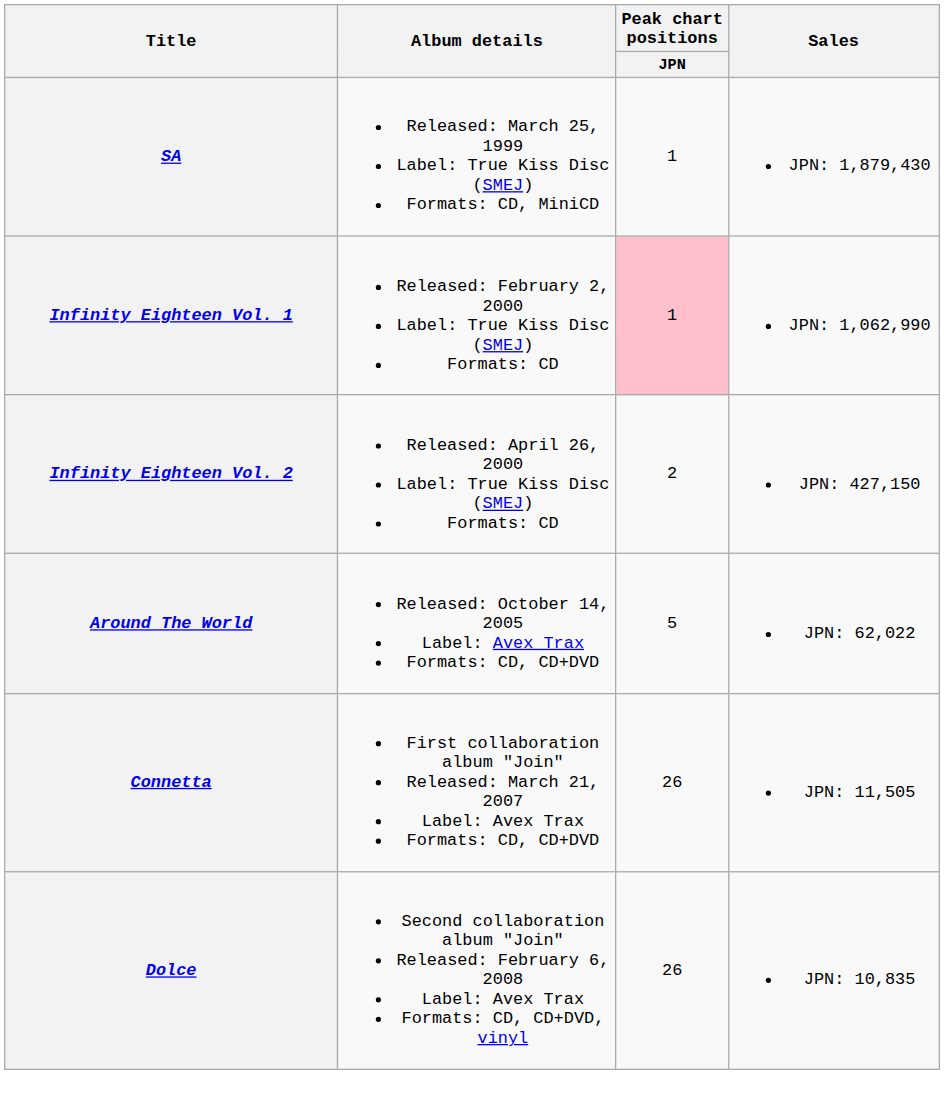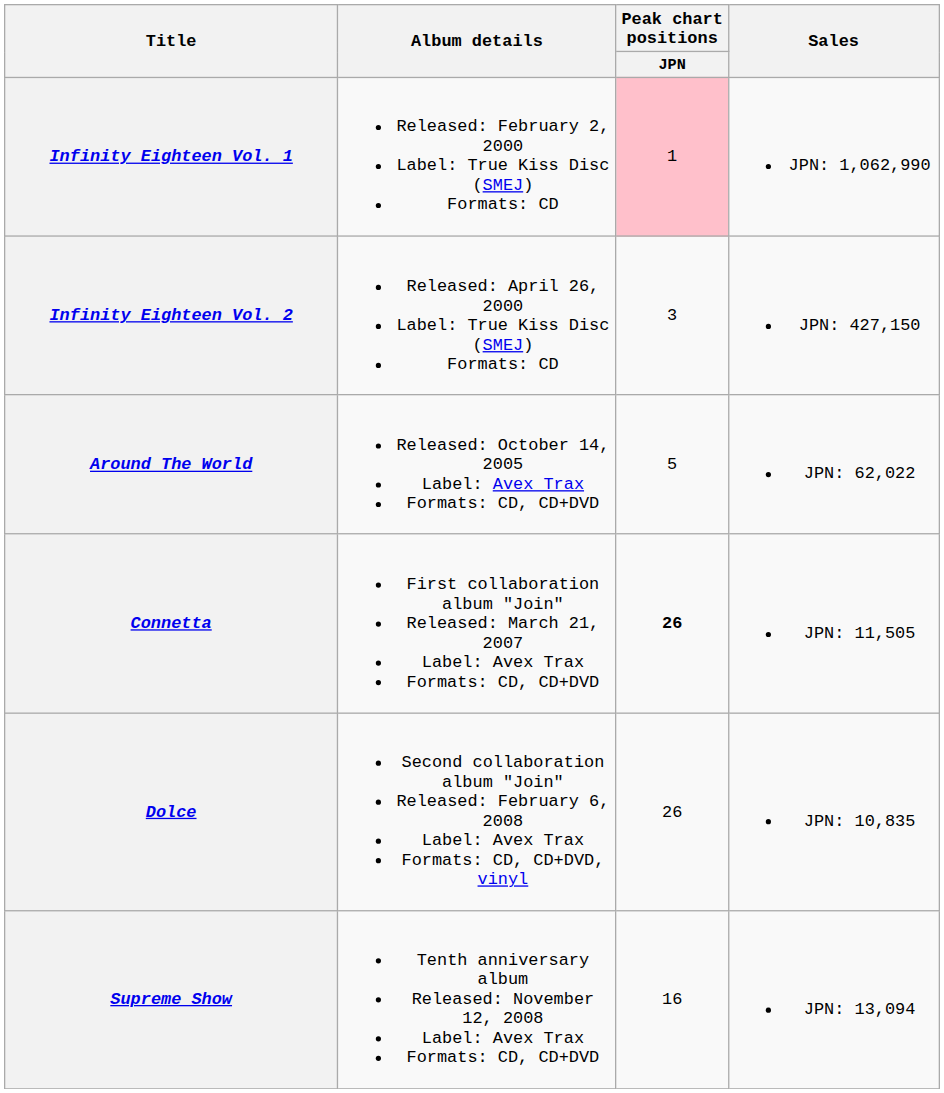 <table class="wikitable plainrowheaders" style="text-align:center;">
 <tr>
 <th scope="col" style="width:250px;" rowspan="2">Title</th>
 <th scope="col" rowspan="2" style="width:16em;">Album details</th>
 <th style="width:80px;">Peak chart positions</th>
 <th scope="col" rowspan="2" style="width:12em;">Sales</th>
 </tr>
 <tr>
 <th scope="col" style="width:3em;font-size:90%;">JPN<br></th>
 </tr>
 <tr>
-<th scope="row"><em><a href='#'>SA</a></em></th>
-<td><br><ul><li>Released: March 25, 1999</li><li>Label: True Kiss Disc (<a href='#'>SMEJ</a>)</li><li>Formats: CD, MiniCD</li></ul></td>
-<td>1</td>
-<td><br><ul><li>JPN: 1,879,430</li></ul></td>
-</tr>
-<tr>
 <th scope="row"><em><a href='#'>Infinity Eighteen Vol. 1</a></em></th>
 <td><br><ul><li>Released: February 2, 2000</li><li>Label: True Kiss Disc (<a href='#'>SMEJ</a>)</li><li>Formats: CD</li></ul></td>
 <td style="background: pink;">1</td>
 <td><br><ul><li>JPN: 1,062,990</li></ul></td>
 </tr>
 <tr>
 <th scope="row"><em><a href='#'>Infinity Eighteen Vol. 2</a></em></th>
 <td><br><ul><li>Released: April 26, 2000</li><li>Label: True Kiss Disc (<a href='#'>SMEJ</a>)</li><li>Formats: CD</li></ul></td>
-<td>2</td>
+<td>3</td>
 <td><br><ul><li>JPN: 427,150</li></ul></td>
 </tr>
 <tr>
 <th scope="row"><em><a href='#'>Around The World</a></em></th>
 <td><br><ul><li>Released: October 14, 2005</li><li>Label: <a href='#'>Avex Trax</a></li><li>Formats: CD, CD+DVD</li></ul></td>
 <td>5</td>
 <td><br><ul><li>JPN: 62,022</li></ul></td>
 </tr>
 <tr>
 <th scope="row"><em><a href='#'>Connetta</a></em></th>
 <td><br><ul><li>First collaboration album "Join"</li><li>Released: March 21, 2007</li><li>Label: Avex Trax</li><li>Formats: CD, CD+DVD</li></ul></td>
-<td>26</td>
+<td><strong>26</strong></td>
 <td><br><ul><li>JPN: 11,505</li></ul></td>
 </tr>
 <tr>
 <th scope="row"><em><a href='#'>Dolce</a></em></th>
 <td><br><ul><li>Second collaboration album "Join"</li><li>Released: February 6, 2008</li><li>Label: Avex Trax</li><li>Formats: CD, CD+DVD, <a href='#'>vinyl</a></li></ul></td>
 <td>26</td>
 <td><br><ul><li>JPN: 10,835</li></ul></td>
 </tr>
+<tr>
+<th scope="row"><em><a href='#'>Supreme Show</a></em></th>
+<td><br><ul><li>Tenth anniversary album</li><li>Released: November 12, 2008</li><li>Label: Avex Trax</li><li>Formats: CD, CD+DVD</li></ul></td>
+<td>16</td>
+<td><br><ul><li>JPN: 13,094</li></ul></td>
+</tr>
 </table>
